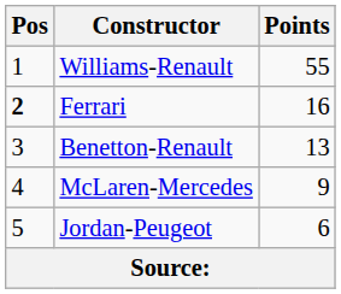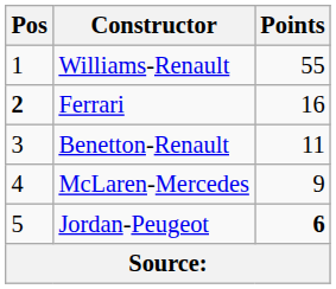 <table class="wikitable" style="font-size: 95%;">
 <tr>
 <th>Pos</th>
 <th>Constructor</th>
 <th>Points</th>
 </tr>
 <tr>
 <td>1</td>
 <td> <a href='#'>Williams</a>-<a href='#'>Renault</a></td>
 <td align="right">55</td>
 </tr>
 <tr>
 <td><strong>2</strong></td>
 <td> <a href='#'>Ferrari</a></td>
 <td align="right">16</td>
 </tr>
 <tr>
 <td>3</td>
 <td> <a href='#'>Benetton</a>-<a href='#'>Renault</a></td>
-<td align="right">13</td>
+<td align="right">11</td>
 </tr>
 <tr>
 <td>4</td>
 <td> <a href='#'>McLaren</a>-<a href='#'>Mercedes</a></td>
 <td align="right">9</td>
 </tr>
 <tr>
 <td>5</td>
 <td> <a href='#'>Jordan</a>-<a href='#'>Peugeot</a></td>
-<td align="right">6</td>
+<td align="right"><strong>6</strong></td>
 </tr>
 <tr>
 <th colspan=4>Source: </th>
 </tr>
 </table>
